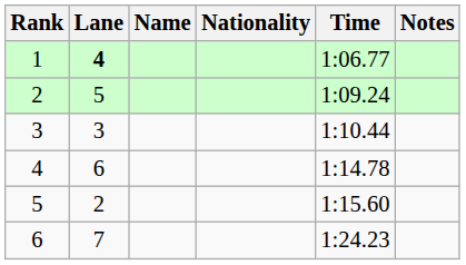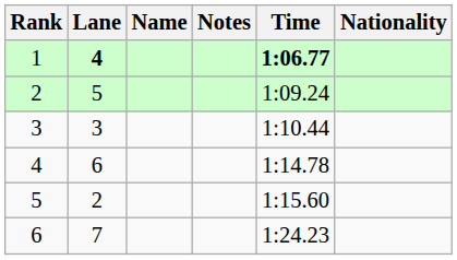 <table class="wikitable sortable" style="text-align:center">
 <tr>
 <th>Rank</th>
 <th>Lane</th>
 <th>Name</th>
+<th>Notes</th>
+<th>Time</th>
 <th>Nationality</th>
-<th>Time</th>
-<th>Notes</th>
 </tr>
 <tr bgcolor=ccffcc>
 <td>1</td>
 <td><strong>4</strong></td>
 <td align=left></td>
+<td><strong></strong></td>
+<td><strong>1:06.77</strong></td>
 <td align=left></td>
-<td>1:06.77</td>
-<td><strong></strong></td>
 </tr>
 <tr bgcolor=ccffcc>
 <td>2</td>
 <td>5</td>
 <td align=left></td>
+<td><strong></strong></td>
+<td>1:09.24</td>
 <td align=left></td>
-<td>1:09.24</td>
-<td><strong></strong></td>
 </tr>
 <tr>
 <td>3</td>
 <td>3</td>
 <td align=left></td>
+<td></td>
+<td>1:10.44</td>
 <td align=left></td>
-<td>1:10.44</td>
-<td></td>
 </tr>
 <tr>
 <td>4</td>
 <td>6</td>
 <td align=left></td>
+<td></td>
+<td>1:14.78</td>
 <td align=left></td>
-<td>1:14.78</td>
-<td></td>
 </tr>
 <tr>
 <td>5</td>
 <td>2</td>
 <td align=left></td>
+<td></td>
+<td>1:15.60</td>
 <td align=left></td>
-<td>1:15.60</td>
-<td></td>
 </tr>
 <tr>
 <td>6</td>
 <td>7</td>
 <td align=left></td>
+<td></td>
+<td>1:24.23</td>
 <td align=left></td>
-<td>1:24.23</td>
-<td></td>
 </tr>
 </table>
